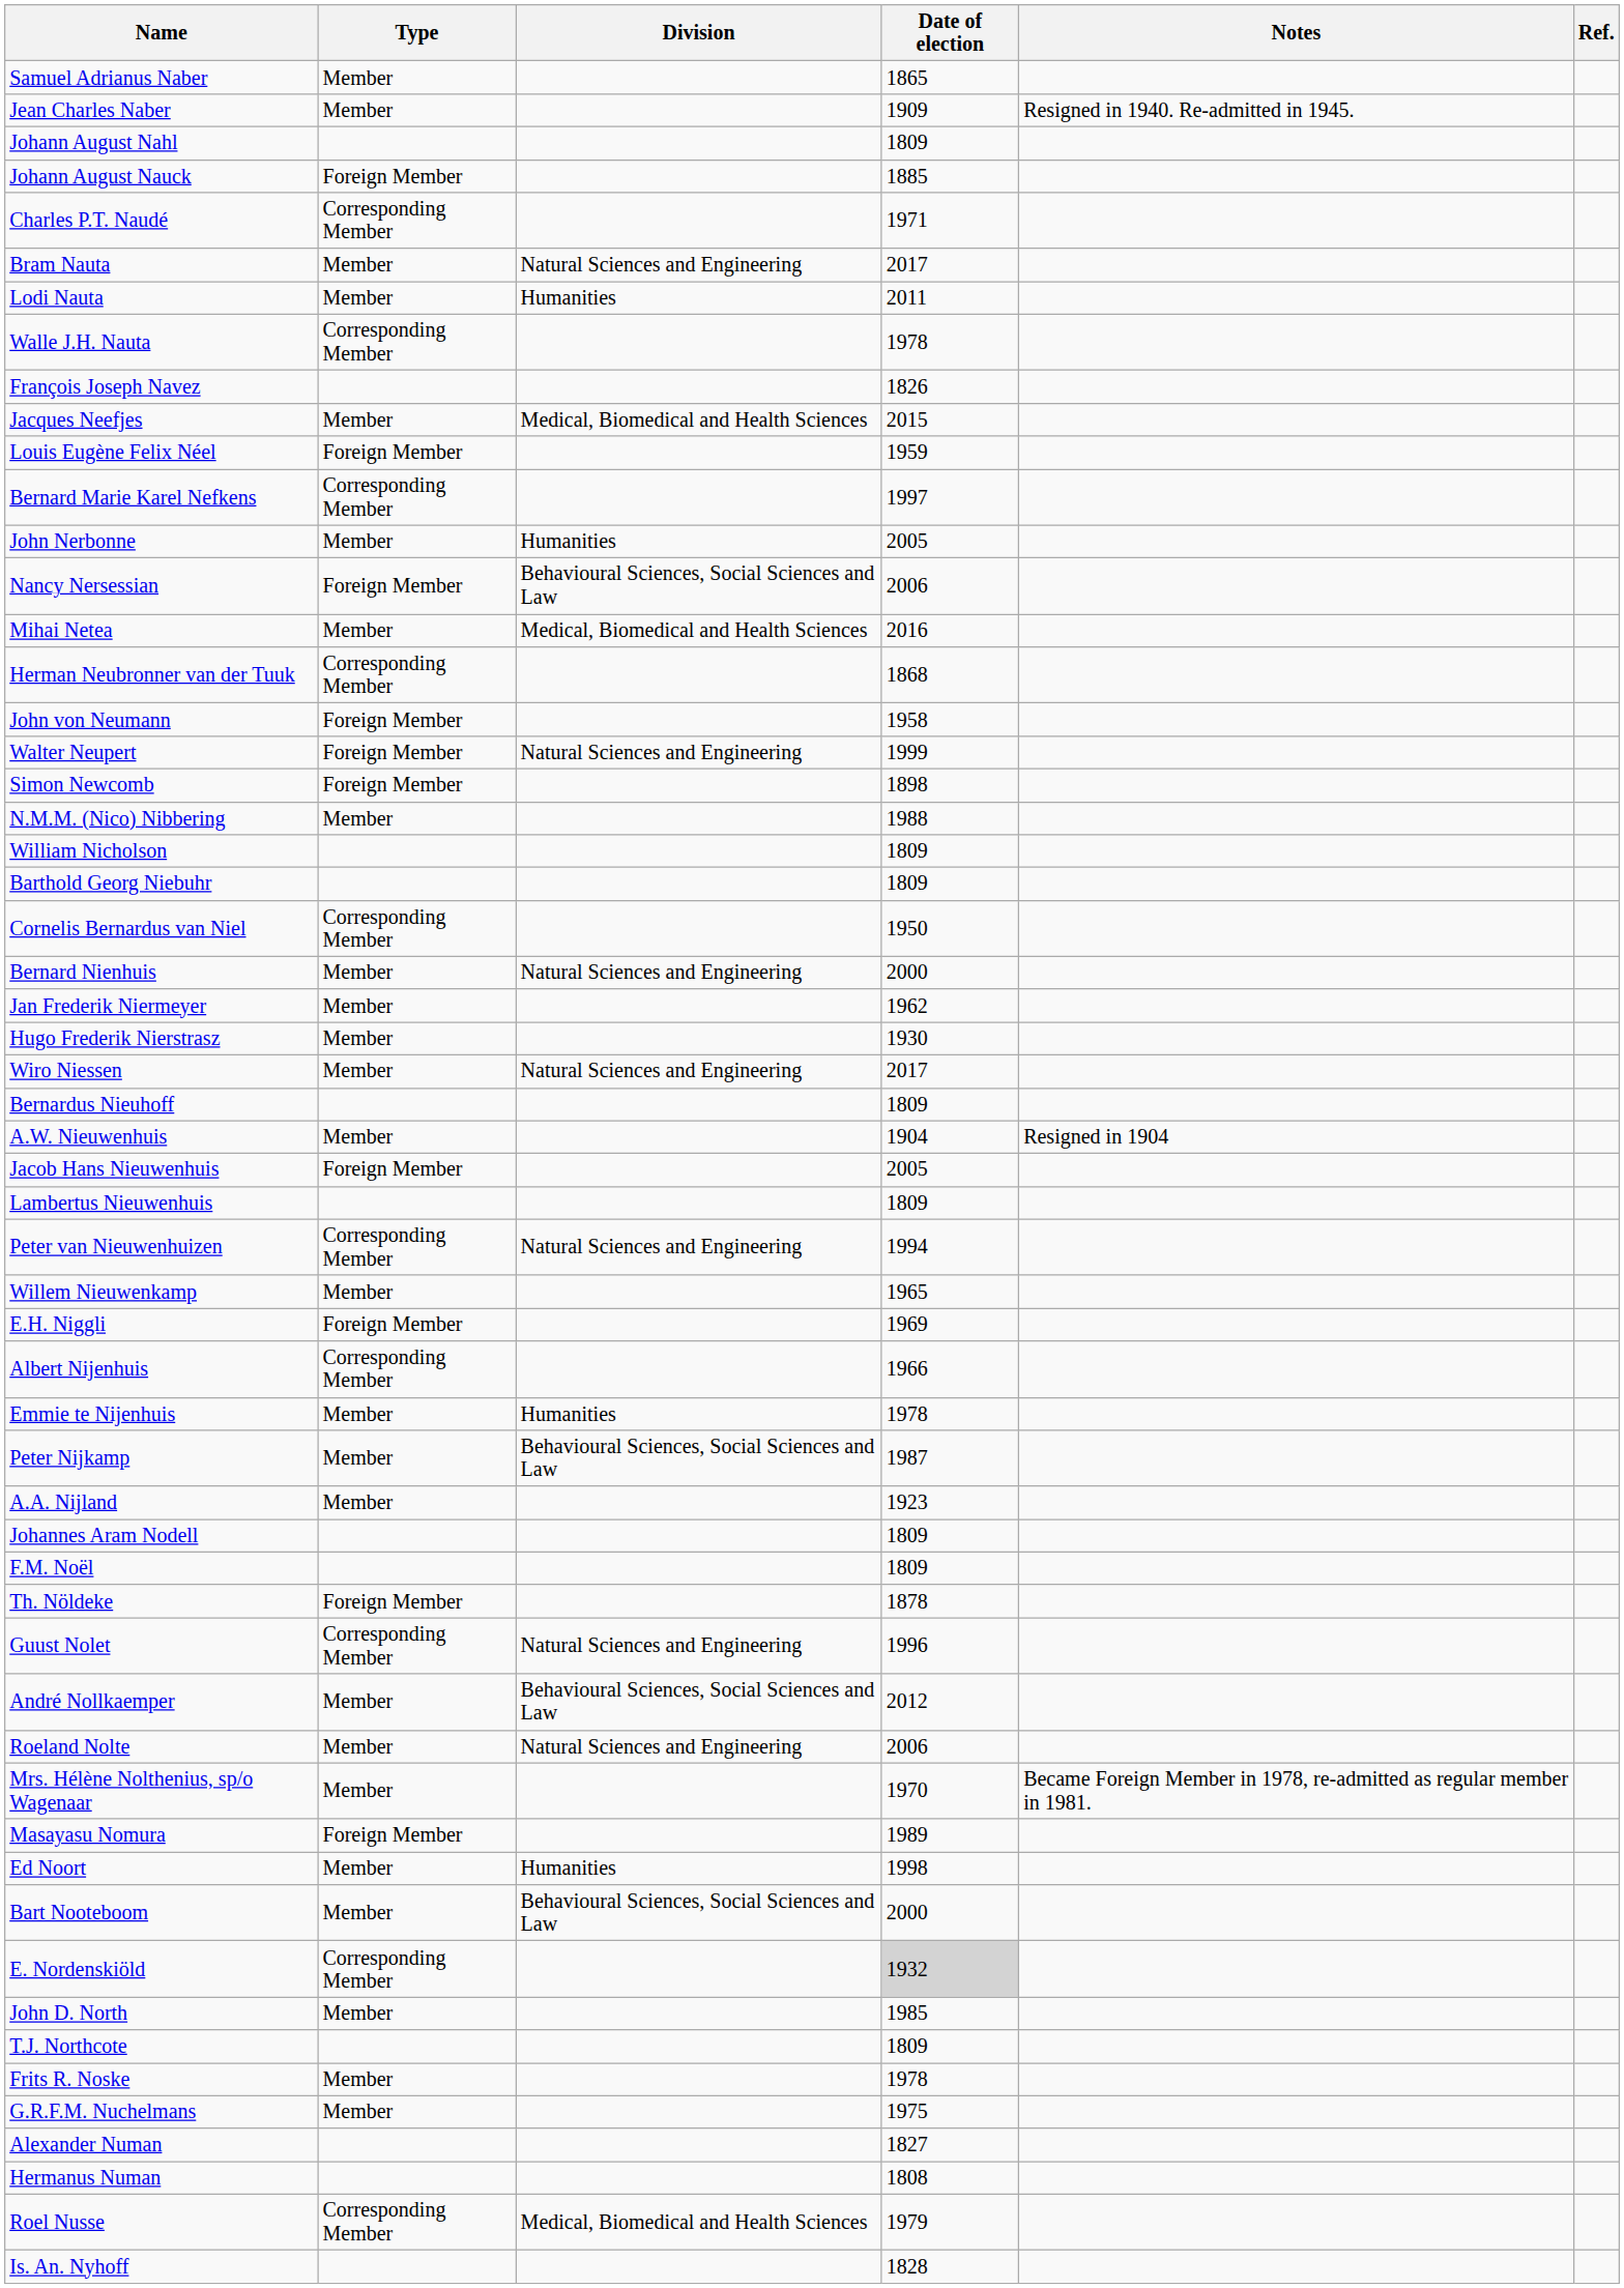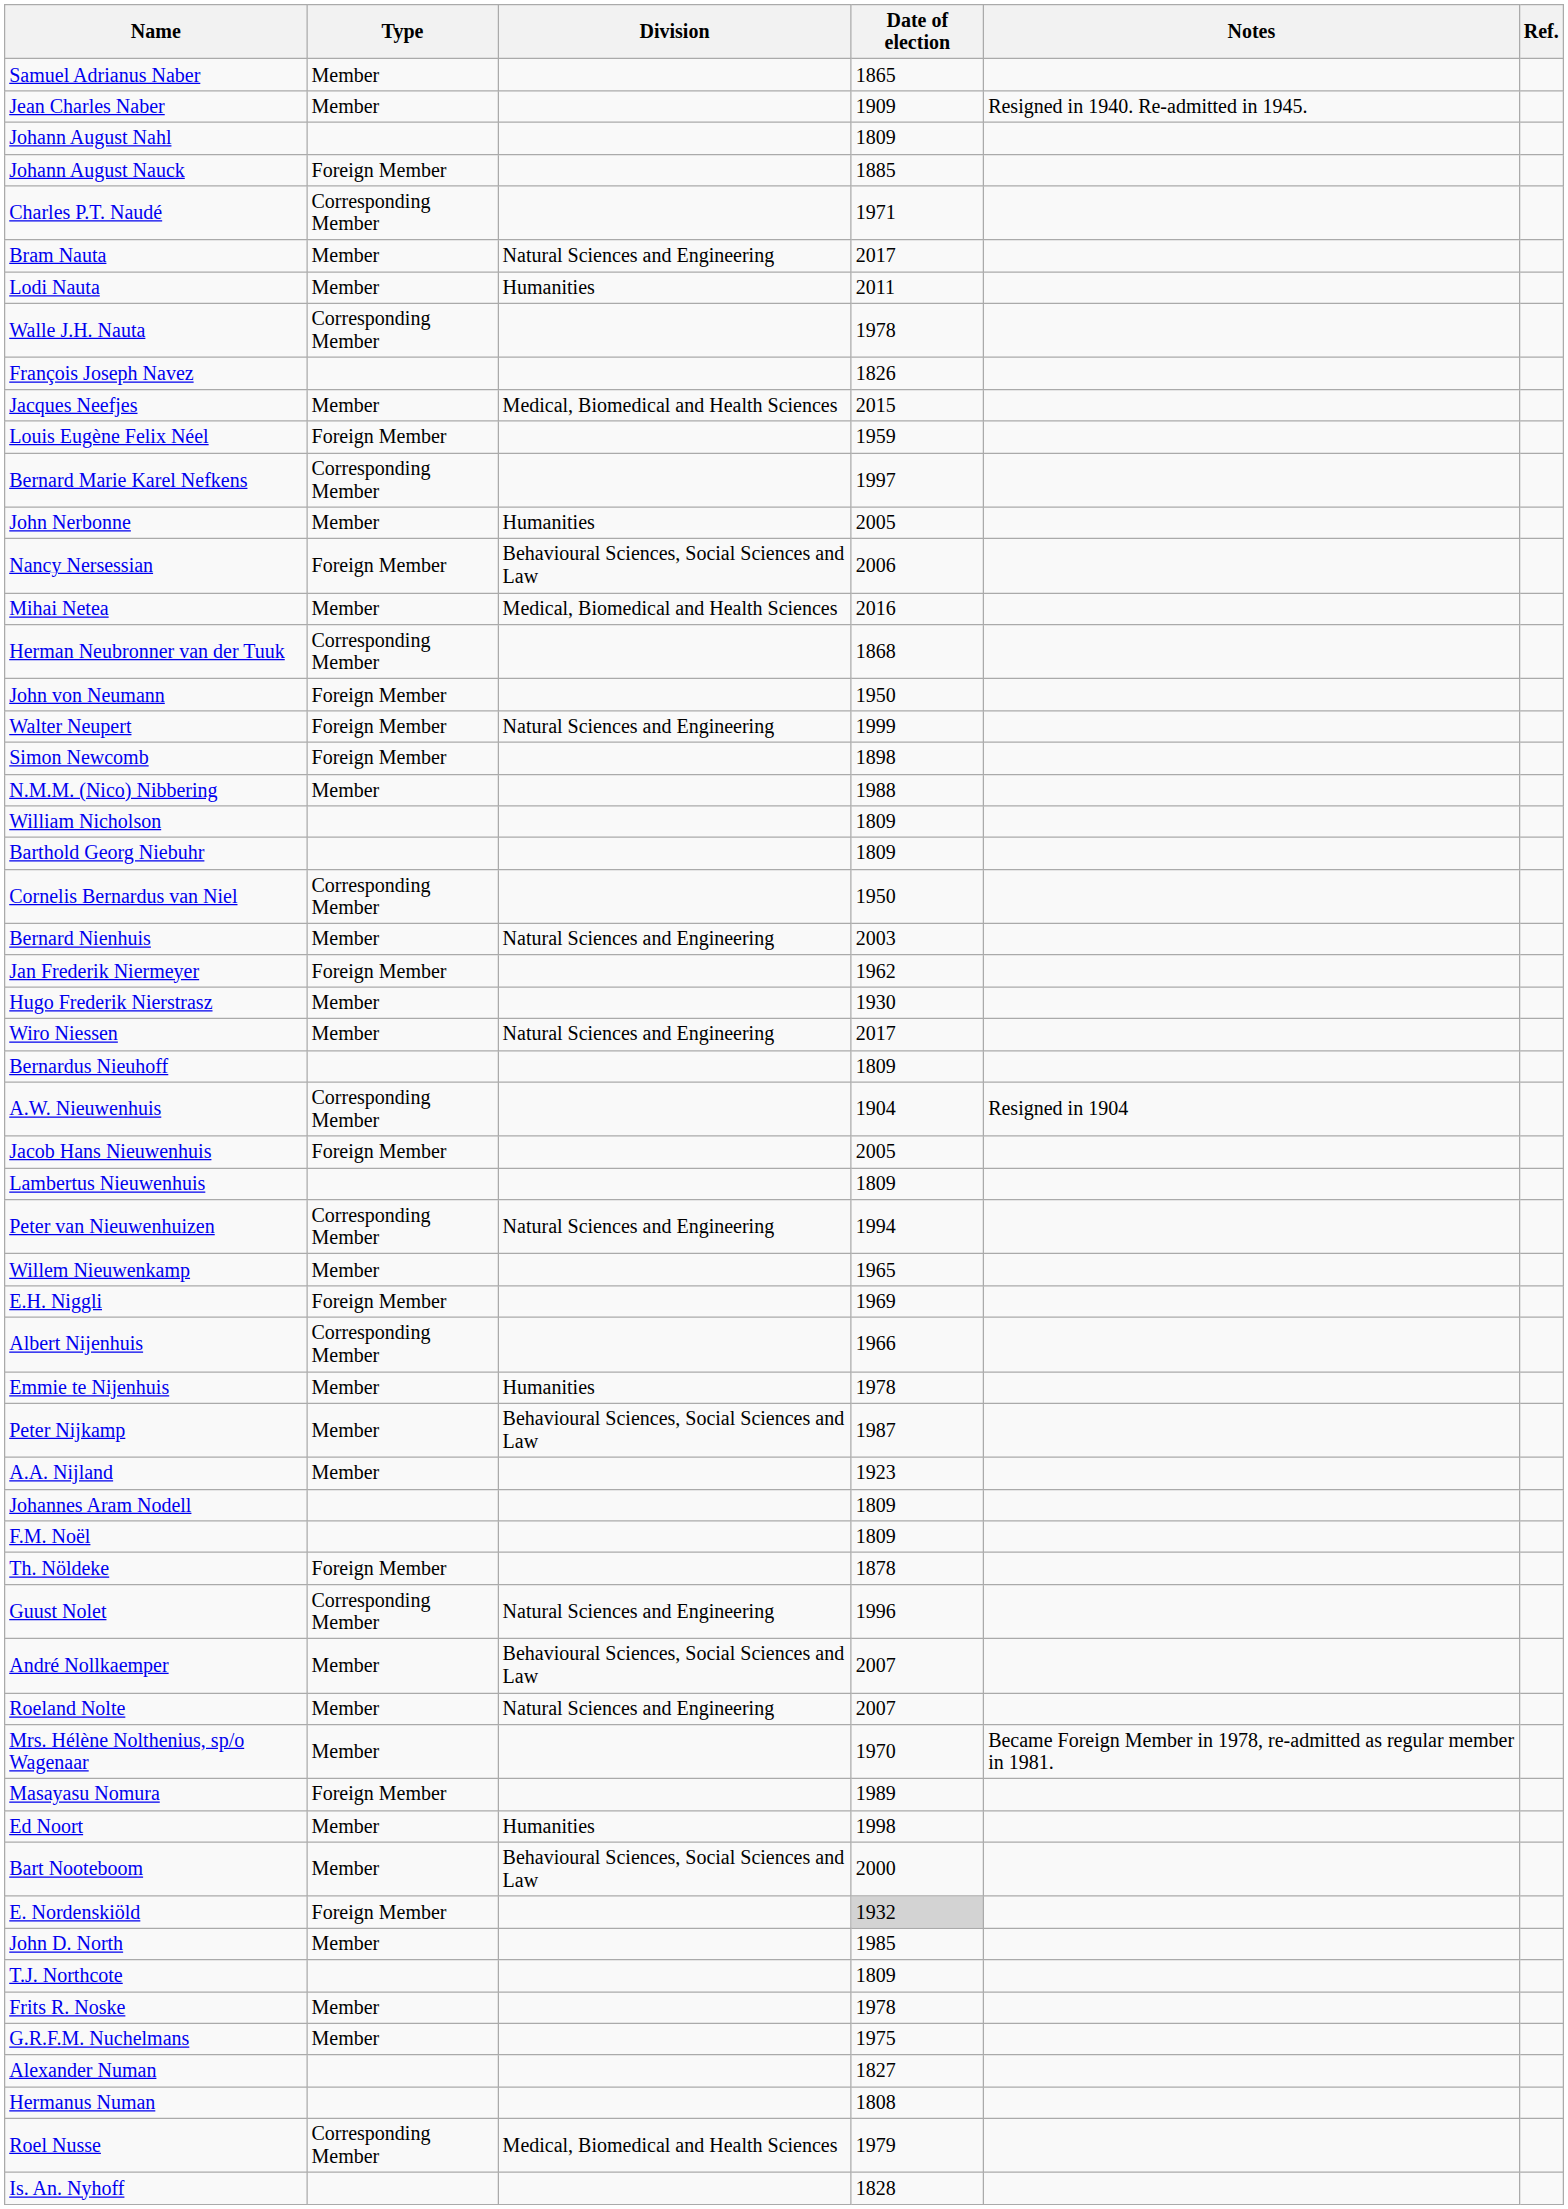 <table class="wikitable">
 <tr>
 <th>Name</th>
 <th>Type</th>
 <th>Division</th>
 <th>Date of election</th>
 <th>Notes</th>
 <th>Ref.</th>
 </tr>
 <tr>
 <td><a href='#'>Samuel Adrianus Naber</a></td>
 <td>Member</td>
 <td></td>
 <td>1865</td>
 <td></td>
 <td></td>
 </tr>
 <tr>
 <td><a href='#'>Jean Charles Naber</a></td>
 <td>Member</td>
 <td></td>
 <td>1909</td>
 <td>Resigned in 1940. Re-admitted in 1945.</td>
 <td></td>
 </tr>
 <tr>
 <td><a href='#'>Johann August Nahl</a></td>
 <td></td>
 <td></td>
 <td>1809</td>
 <td></td>
 <td></td>
 </tr>
 <tr>
 <td><a href='#'>Johann August Nauck</a></td>
 <td>Foreign Member</td>
 <td></td>
 <td>1885</td>
 <td></td>
 <td></td>
 </tr>
 <tr>
 <td><a href='#'>Charles P.T. Naudé</a></td>
 <td>Corresponding Member</td>
 <td></td>
 <td>1971</td>
 <td></td>
 <td></td>
 </tr>
 <tr>
 <td><a href='#'>Bram Nauta</a></td>
 <td>Member</td>
 <td>Natural Sciences and Engineering</td>
 <td>2017</td>
 <td></td>
 <td></td>
 </tr>
 <tr>
 <td><a href='#'>Lodi Nauta</a></td>
 <td>Member</td>
 <td>Humanities</td>
 <td>2011</td>
 <td></td>
 <td></td>
 </tr>
 <tr>
 <td><a href='#'>Walle J.H. Nauta</a></td>
 <td>Corresponding Member</td>
 <td></td>
 <td>1978</td>
 <td></td>
 <td></td>
 </tr>
 <tr>
 <td><a href='#'>François Joseph Navez</a></td>
 <td></td>
 <td></td>
 <td>1826</td>
 <td></td>
 <td></td>
 </tr>
 <tr>
 <td><a href='#'>Jacques Neefjes</a></td>
 <td>Member</td>
 <td>Medical, Biomedical and Health Sciences</td>
 <td>2015</td>
 <td></td>
 <td></td>
 </tr>
 <tr>
 <td><a href='#'>Louis Eugène Felix Néel</a></td>
 <td>Foreign Member</td>
 <td></td>
 <td>1959</td>
 <td></td>
 <td></td>
 </tr>
 <tr>
 <td><a href='#'>Bernard Marie Karel Nefkens</a></td>
 <td>Corresponding Member</td>
 <td></td>
 <td>1997</td>
 <td></td>
 <td></td>
 </tr>
 <tr>
 <td><a href='#'>John Nerbonne</a></td>
 <td>Member</td>
 <td>Humanities</td>
 <td>2005</td>
 <td></td>
 <td></td>
 </tr>
 <tr>
 <td><a href='#'>Nancy Nersessian</a></td>
 <td>Foreign Member</td>
 <td>Behavioural Sciences, Social Sciences and Law</td>
 <td>2006</td>
 <td></td>
 <td></td>
 </tr>
 <tr>
 <td><a href='#'>Mihai Netea</a></td>
 <td>Member</td>
 <td>Medical, Biomedical and Health Sciences</td>
 <td>2016</td>
 <td></td>
 <td></td>
 </tr>
 <tr>
 <td><a href='#'>Herman Neubronner van der Tuuk</a></td>
 <td>Corresponding Member</td>
 <td></td>
 <td>1868</td>
 <td></td>
 <td></td>
 </tr>
 <tr>
 <td><a href='#'>John von Neumann</a></td>
 <td>Foreign Member</td>
 <td></td>
-<td>1958</td>
+<td>1950</td>
 <td></td>
 <td></td>
 </tr>
 <tr>
 <td><a href='#'>Walter Neupert</a></td>
 <td>Foreign Member</td>
 <td>Natural Sciences and Engineering</td>
 <td>1999</td>
 <td></td>
 <td></td>
 </tr>
 <tr>
 <td><a href='#'>Simon Newcomb</a></td>
 <td>Foreign Member</td>
 <td></td>
 <td>1898</td>
 <td></td>
 <td></td>
 </tr>
 <tr>
 <td><a href='#'>N.M.M. (Nico) Nibbering</a></td>
 <td>Member</td>
 <td></td>
 <td>1988</td>
 <td></td>
 <td></td>
 </tr>
 <tr>
 <td><a href='#'>William Nicholson</a></td>
 <td></td>
 <td></td>
 <td>1809</td>
 <td></td>
 <td></td>
 </tr>
 <tr>
 <td><a href='#'>Barthold Georg Niebuhr</a></td>
 <td></td>
 <td></td>
 <td>1809</td>
 <td></td>
 <td></td>
 </tr>
 <tr>
 <td><a href='#'>Cornelis Bernardus van Niel</a></td>
 <td>Corresponding Member</td>
 <td></td>
 <td>1950</td>
 <td></td>
 <td></td>
 </tr>
 <tr>
 <td><a href='#'>Bernard Nienhuis</a></td>
 <td>Member</td>
 <td>Natural Sciences and Engineering</td>
-<td>2000</td>
+<td>2003</td>
 <td></td>
 <td></td>
 </tr>
 <tr>
 <td><a href='#'>Jan Frederik Niermeyer</a></td>
-<td>Member</td>
+<td>Foreign Member</td>
 <td></td>
 <td>1962</td>
 <td></td>
 <td></td>
 </tr>
 <tr>
 <td><a href='#'>Hugo Frederik Nierstrasz</a></td>
 <td>Member</td>
 <td></td>
 <td>1930</td>
 <td></td>
 <td></td>
 </tr>
 <tr>
 <td><a href='#'>Wiro Niessen</a></td>
 <td>Member</td>
 <td>Natural Sciences and Engineering</td>
 <td>2017</td>
 <td></td>
 <td></td>
 </tr>
 <tr>
 <td><a href='#'>Bernardus Nieuhoff</a></td>
 <td></td>
 <td></td>
 <td>1809</td>
 <td></td>
 <td></td>
 </tr>
 <tr>
 <td><a href='#'>A.W. Nieuwenhuis</a></td>
-<td>Member</td>
+<td>Corresponding Member</td>
 <td></td>
 <td>1904</td>
 <td>Resigned in 1904</td>
 <td></td>
 </tr>
 <tr>
 <td><a href='#'>Jacob Hans Nieuwenhuis</a></td>
 <td>Foreign Member</td>
 <td></td>
 <td>2005</td>
 <td></td>
 <td></td>
 </tr>
 <tr>
 <td><a href='#'>Lambertus Nieuwenhuis</a></td>
 <td></td>
 <td></td>
 <td>1809</td>
 <td></td>
 <td></td>
 </tr>
 <tr>
 <td><a href='#'>Peter van Nieuwenhuizen</a></td>
 <td>Corresponding Member</td>
 <td>Natural Sciences and Engineering</td>
 <td>1994</td>
 <td></td>
 <td></td>
 </tr>
 <tr>
 <td><a href='#'>Willem Nieuwenkamp</a></td>
 <td>Member</td>
 <td></td>
 <td>1965</td>
 <td></td>
 <td></td>
 </tr>
 <tr>
 <td><a href='#'>E.H. Niggli</a></td>
 <td>Foreign Member</td>
 <td></td>
 <td>1969</td>
 <td></td>
 <td></td>
 </tr>
 <tr>
 <td><a href='#'>Albert Nijenhuis</a></td>
 <td>Corresponding Member</td>
 <td></td>
 <td>1966</td>
 <td></td>
 <td></td>
 </tr>
 <tr>
 <td><a href='#'>Emmie te Nijenhuis</a></td>
 <td>Member</td>
 <td>Humanities</td>
 <td>1978</td>
 <td></td>
 <td></td>
 </tr>
 <tr>
 <td><a href='#'>Peter Nijkamp</a></td>
 <td>Member</td>
 <td>Behavioural Sciences, Social Sciences and Law</td>
 <td>1987</td>
 <td></td>
 <td></td>
 </tr>
 <tr>
 <td><a href='#'>A.A. Nijland</a></td>
 <td>Member</td>
 <td></td>
 <td>1923</td>
 <td></td>
 <td></td>
 </tr>
 <tr>
 <td><a href='#'>Johannes Aram Nodell</a></td>
 <td></td>
 <td></td>
 <td>1809</td>
 <td></td>
 <td></td>
 </tr>
 <tr>
 <td><a href='#'>F.M. Noël</a></td>
 <td></td>
 <td></td>
 <td>1809</td>
 <td></td>
 <td></td>
 </tr>
 <tr>
 <td><a href='#'>Th. Nöldeke</a></td>
 <td>Foreign Member</td>
 <td></td>
 <td>1878</td>
 <td></td>
 <td></td>
 </tr>
 <tr>
 <td><a href='#'>Guust Nolet</a></td>
 <td>Corresponding Member</td>
 <td>Natural Sciences and Engineering</td>
 <td>1996</td>
 <td></td>
 <td></td>
 </tr>
 <tr>
 <td><a href='#'>André Nollkaemper</a></td>
 <td>Member</td>
 <td>Behavioural Sciences, Social Sciences and Law</td>
-<td>2012</td>
+<td>2007</td>
 <td></td>
 <td></td>
 </tr>
 <tr>
 <td><a href='#'>Roeland Nolte</a></td>
 <td>Member</td>
 <td>Natural Sciences and Engineering</td>
-<td>2006</td>
+<td>2007</td>
 <td></td>
 <td></td>
 </tr>
 <tr>
 <td><a href='#'>Mrs. Hélène Nolthenius, sp/o Wagenaar</a></td>
 <td>Member</td>
 <td></td>
 <td>1970</td>
 <td>Became Foreign Member in 1978, re-admitted as regular member in 1981.</td>
 <td></td>
 </tr>
 <tr>
 <td><a href='#'>Masayasu Nomura</a></td>
 <td>Foreign Member</td>
 <td></td>
 <td>1989</td>
 <td></td>
 <td></td>
 </tr>
 <tr>
 <td><a href='#'>Ed Noort</a></td>
 <td>Member</td>
 <td>Humanities</td>
 <td>1998</td>
 <td></td>
 <td></td>
 </tr>
 <tr>
 <td><a href='#'>Bart Nooteboom</a></td>
 <td>Member</td>
 <td>Behavioural Sciences, Social Sciences and Law</td>
 <td>2000</td>
 <td></td>
 <td></td>
 </tr>
 <tr>
 <td><a href='#'>E. Nordenskiöld</a></td>
-<td>Corresponding Member</td>
+<td>Foreign Member</td>
 <td></td>
 <td style="background: lightgrey;">1932</td>
 <td></td>
 <td></td>
 </tr>
 <tr>
 <td><a href='#'>John D. North</a></td>
 <td>Member</td>
 <td></td>
 <td>1985</td>
 <td></td>
 <td></td>
 </tr>
 <tr>
 <td><a href='#'>T.J. Northcote</a></td>
 <td></td>
 <td></td>
 <td>1809</td>
 <td></td>
 <td></td>
 </tr>
 <tr>
 <td><a href='#'>Frits R. Noske</a></td>
 <td>Member</td>
 <td></td>
 <td>1978</td>
 <td></td>
 <td></td>
 </tr>
 <tr>
 <td><a href='#'>G.R.F.M. Nuchelmans</a></td>
 <td>Member</td>
 <td></td>
 <td>1975</td>
 <td></td>
 <td></td>
 </tr>
 <tr>
 <td><a href='#'>Alexander Numan</a></td>
 <td></td>
 <td></td>
 <td>1827</td>
 <td></td>
 <td></td>
 </tr>
 <tr>
 <td><a href='#'>Hermanus Numan</a></td>
 <td></td>
 <td></td>
 <td>1808</td>
 <td></td>
 <td></td>
 </tr>
 <tr>
 <td><a href='#'>Roel Nusse</a></td>
 <td>Corresponding Member</td>
 <td>Medical, Biomedical and Health Sciences</td>
 <td>1979</td>
 <td></td>
 <td></td>
 </tr>
 <tr>
 <td><a href='#'>Is. An. Nyhoff</a></td>
 <td></td>
 <td></td>
 <td>1828</td>
 <td></td>
 <td></td>
 </tr>
 </table>
